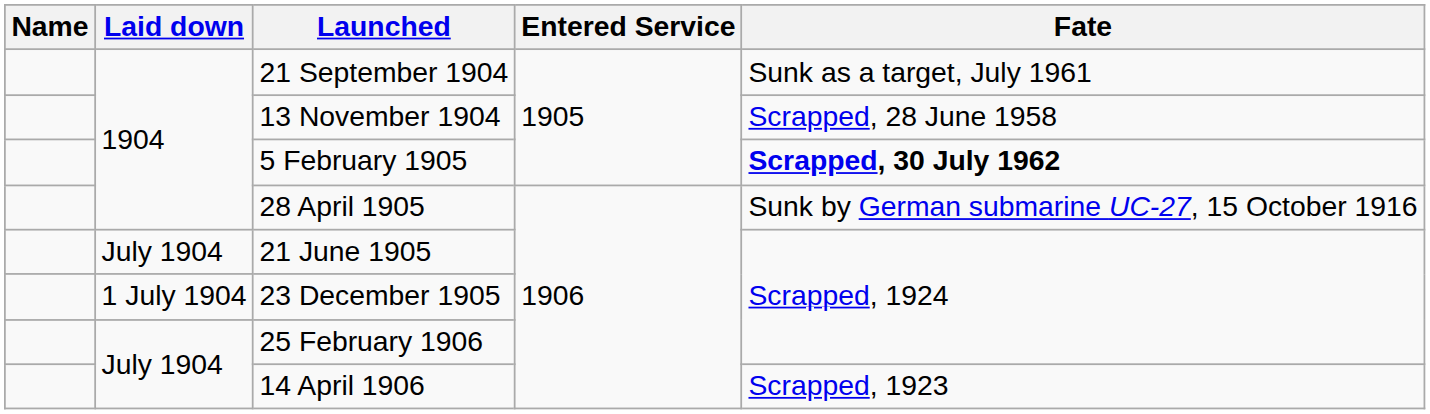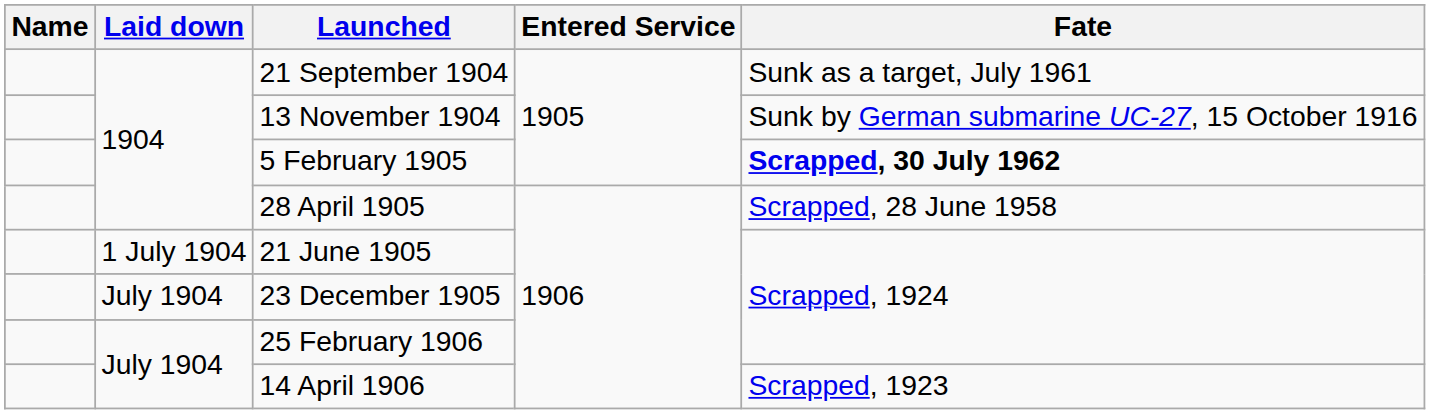 <table class="wikitable plainrowheaders">
 <tr>
 <th scope="col">Name</th>
 <th scope="col"><a href='#'>Laid down</a></th>
 <th scope="col"><a href='#'>Launched</a></th>
 <th scope="col">Entered Service</th>
 <th scope="col">Fate</th>
 </tr>
 <tr>
 <td scope="row"></td>
 <td rowspan=4>1904</td>
 <td>21 September 1904</td>
 <td rowspan=3>1905</td>
 <td>Sunk as a target, July 1961</td>
 </tr>
 <tr>
 <td scope="row"></td>
 <td>13 November 1904</td>
-<td><a href='#'>Scrapped</a>, 28 June 1958</td>
+<td>Sunk by <a href='#'>German submarine <em>UC-27</em></a>, 15 October 1916</td>
 </tr>
 <tr>
 <td scope="row"></td>
 <td>5 February 1905</td>
 <td><strong><a href='#'>Scrapped</a>, 30 July 1962</strong></td>
 </tr>
 <tr>
 <td scope="row"></td>
 <td>28 April 1905</td>
 <td rowspan=5>1906</td>
-<td>Sunk by <a href='#'>German submarine <em>UC-27</em></a>, 15 October 1916</td>
+<td><a href='#'>Scrapped</a>, 28 June 1958</td>
 </tr>
 <tr>
 <td scope="row"></td>
-<td>July 1904</td>
+<td>1 July 1904</td>
 <td>21 June 1905</td>
 <td rowspan=3><a href='#'>Scrapped</a>, 1924</td>
 </tr>
 <tr>
 <td scope="row"></td>
-<td>1 July 1904</td>
+<td>July 1904</td>
 <td>23 December 1905</td>
 </tr>
 <tr>
 <td scope="row"></td>
 <td rowspan=2>July 1904</td>
 <td>25 February 1906</td>
 </tr>
 <tr>
 <td scope="row"></td>
 <td>14 April 1906</td>
 <td><a href='#'>Scrapped</a>, 1923</td>
 </tr>
 </table>
